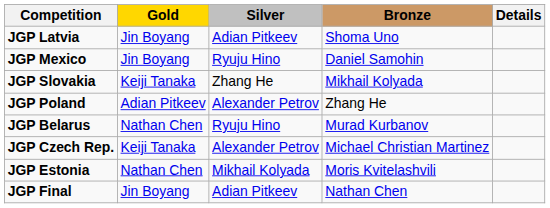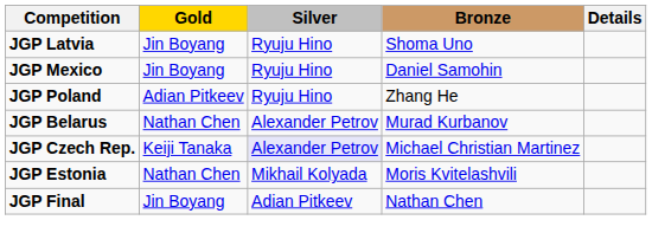 <table class="wikitable">
 <tr>
 <th>Competition</th>
 <td align=center bgcolor=gold><strong>Gold</strong></td>
 <td align=center bgcolor=silver><strong>Silver</strong></td>
 <td align=center bgcolor=cc9966><strong>Bronze</strong></td>
 <th>Details</th>
 </tr>
 <tr>
 <td><strong>JGP Latvia</strong></td>
 <td> <a href='#'>Jin Boyang</a></td>
-<td> <a href='#'>Adian Pitkeev</a></td>
+<td> <a href='#'>Ryuju Hino</a></td>
 <td> <a href='#'>Shoma Uno</a></td>
 <td></td>
 </tr>
 <tr>
 <td><strong>JGP Mexico</strong></td>
 <td> <a href='#'>Jin Boyang</a></td>
 <td> <a href='#'>Ryuju Hino</a></td>
 <td> <a href='#'>Daniel Samohin</a></td>
 <td></td>
 </tr>
 <tr>
-<td><strong>JGP Slovakia</strong></td>
-<td> <a href='#'>Keiji Tanaka</a></td>
-<td> Zhang He</td>
-<td> <a href='#'>Mikhail Kolyada</a></td>
-<td></td>
-</tr>
-<tr>
 <td><strong>JGP Poland</strong></td>
 <td> <a href='#'>Adian Pitkeev</a></td>
-<td> <a href='#'>Alexander Petrov</a></td>
+<td> <a href='#'>Ryuju Hino</a></td>
 <td> Zhang He</td>
 <td></td>
 </tr>
 <tr>
 <td><strong>JGP Belarus</strong></td>
 <td> <a href='#'>Nathan Chen</a></td>
-<td> <a href='#'>Ryuju Hino</a></td>
+<td> <a href='#'>Alexander Petrov</a></td>
 <td> <a href='#'>Murad Kurbanov</a></td>
 <td></td>
 </tr>
 <tr>
 <td><strong>JGP Czech Rep.</strong></td>
 <td> <a href='#'>Keiji Tanaka</a></td>
-<td> <a href='#'>Alexander Petrov</a></td>
+<td style="background: lavender;"> <a href='#'>Alexander Petrov</a></td>
 <td><a href='#'>Michael Christian Martinez</a></td>
 <td></td>
 </tr>
 <tr>
 <td><strong>JGP Estonia</strong></td>
 <td> <a href='#'>Nathan Chen</a></td>
 <td> <a href='#'>Mikhail Kolyada</a></td>
 <td> <a href='#'>Moris Kvitelashvili</a></td>
 <td></td>
 </tr>
 <tr>
 <td><strong>JGP Final</strong></td>
 <td> <a href='#'>Jin Boyang</a></td>
 <td> <a href='#'>Adian Pitkeev</a></td>
 <td> <a href='#'>Nathan Chen</a></td>
 <td></td>
 </tr>
 </table>
